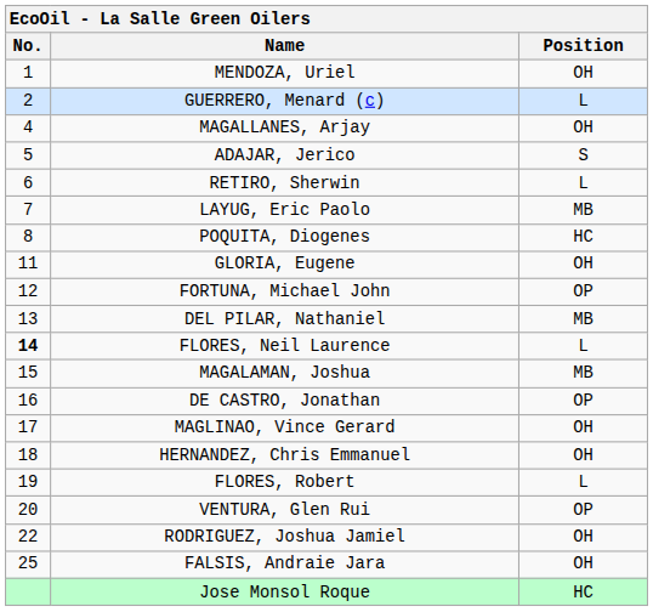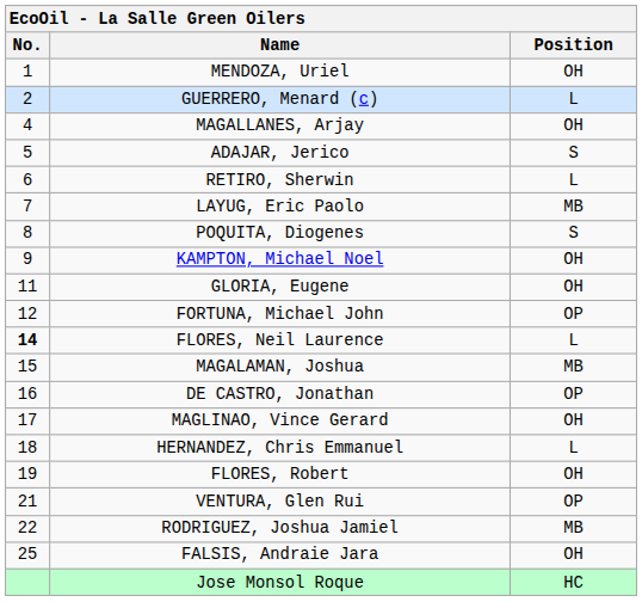 <table class='wikitable mw-collapsible mw-collapsed' style='text-align: center; width: 500px; border: none;'>
 <tr>
 <th style='text-align: left;' colspan=3>EcoOil - La Salle Green Oilers</th>
 </tr>
 <tr>
 <th style="width:7%">No.</th>
 <th>Name</th>
 <th style="width:20%">Position</th>
 </tr>
 <tr>
 <td>1</td>
 <td>MENDOZA, Uriel</td>
 <td>OH</td>
 </tr>
 <tr bgcolor=#DOE6FF>
 <td>2</td>
 <td>GUERRERO, Menard (<a href='#'>c</a>)</td>
 <td>L</td>
 </tr>
 <tr>
 <td>4</td>
 <td>MAGALLANES, Arjay</td>
 <td>OH</td>
 </tr>
 <tr>
 <td>5</td>
 <td>ADAJAR, Jerico</td>
 <td>S</td>
 </tr>
 <tr>
 <td>6</td>
 <td>RETIRO, Sherwin</td>
 <td>L</td>
 </tr>
 <tr>
 <td>7</td>
 <td>LAYUG, Eric Paolo</td>
 <td>MB</td>
 </tr>
 <tr>
 <td>8</td>
 <td>POQUITA, Diogenes</td>
-<td>HC</td>
+<td>S</td>
+</tr>
+<tr>
+<td>9</td>
+<td><a href='#'>KAMPTON, Michael Noel</a></td>
+<td>OH</td>
 </tr>
 <tr>
 <td>11</td>
 <td>GLORIA, Eugene</td>
 <td>OH</td>
 </tr>
 <tr>
 <td>12</td>
 <td>FORTUNA, Michael John</td>
 <td>OP</td>
-</tr>
-<tr>
-<td>13</td>
-<td>DEL PILAR, Nathaniel</td>
-<td>MB</td>
 </tr>
 <tr>
 <td><strong>14</strong></td>
 <td>FLORES, Neil Laurence</td>
 <td>L</td>
 </tr>
 <tr>
 <td>15</td>
 <td>MAGALAMAN, Joshua</td>
 <td>MB</td>
 </tr>
 <tr>
 <td>16</td>
 <td>DE CASTRO, Jonathan</td>
 <td>OP</td>
 </tr>
 <tr>
 <td>17</td>
 <td>MAGLINAO, Vince Gerard</td>
 <td>OH</td>
 </tr>
 <tr>
 <td>18</td>
 <td>HERNANDEZ, Chris Emmanuel</td>
-<td>OH</td>
+<td>L</td>
 </tr>
 <tr>
 <td>19</td>
 <td>FLORES, Robert</td>
-<td>L</td>
+<td>OH</td>
 </tr>
 <tr>
-<td>20</td>
+<td>21</td>
 <td>VENTURA, Glen Rui</td>
 <td>OP</td>
 </tr>
 <tr>
 <td>22</td>
 <td>RODRIGUEZ, Joshua Jamiel</td>
-<td>OH</td>
+<td>MB</td>
 </tr>
 <tr>
 <td>25</td>
 <td>FALSIS, Andraie Jara</td>
 <td>OH</td>
 </tr>
 <tr bgcolor=#BBFFCC>
 <td></td>
 <td>Jose Monsol Roque</td>
 <td>HC</td>
 </tr>
 </table>
